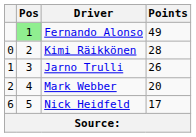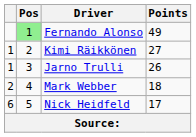 <table class="wikitable" style="font-size: 85%;">
 <tr>
 <th></th>
 <th>Pos</th>
 <th>Driver</th>
 <th>Points</th>
 </tr>
 <tr>
 <td></td>
 <td align="center" style="background: lightgreen;">1</td>
 <td> <a href='#'>Fernando Alonso</a></td>
 <td>49</td>
 </tr>
 <tr>
-<td> 0</td>
+<td> 1</td>
 <td align="center">2</td>
 <td> <a href='#'>Kimi Räikkönen</a></td>
-<td>28</td>
+<td>27</td>
 </tr>
 <tr>
 <td> 1</td>
 <td align="center">3</td>
 <td> <a href='#'>Jarno Trulli</a></td>
 <td>26</td>
 </tr>
 <tr>
 <td> 2</td>
 <td align="center">4</td>
 <td> <a href='#'>Mark Webber</a></td>
-<td>20</td>
+<td>18</td>
 </tr>
 <tr>
 <td> 6</td>
 <td align="center">5</td>
 <td> <a href='#'>Nick Heidfeld</a></td>
 <td>17</td>
 </tr>
 <tr>
 <th colspan=4>Source: </th>
 </tr>
 </table>
